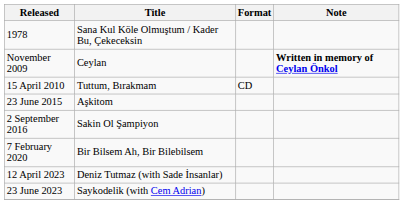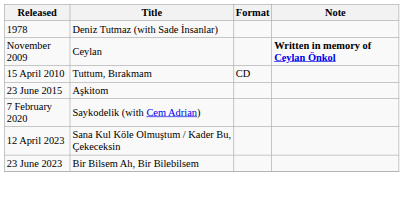 <table class="wikitable">
 <tr>
 <th>Released</th>
 <th>Title</th>
 <th>Format</th>
 <th>Note</th>
 </tr>
 <tr>
 <td>1978</td>
-<td>Sana Kul Köle Olmuştum / Kader Bu, Çekeceksin</td>
+<td>Deniz Tutmaz (with Sade İnsanlar)</td>
 <td></td>
 <td></td>
 </tr>
 <tr>
 <td>November 2009</td>
 <td>Ceylan</td>
 <td></td>
 <td><strong>Written in memory of <a href='#'>Ceylan Önkol</a></strong></td>
 </tr>
 <tr>
 <td>15 April 2010</td>
 <td>Tuttum, Bırakmam</td>
 <td>CD</td>
 <td></td>
 </tr>
 <tr>
 <td>23 June 2015</td>
 <td>Aşkitom</td>
 <td></td>
 <td></td>
 </tr>
 <tr>
-<td>2 September 2016</td>
-<td>Sakin Ol Şampiyon</td>
-<td></td>
-<td></td>
-</tr>
-<tr>
 <td>7 February 2020</td>
-<td>Bir Bilsem Ah, Bir Bilebilsem</td>
+<td>Saykodelik (with <a href='#'>Cem Adrian</a>)</td>
 <td></td>
 <td></td>
 </tr>
 <tr>
 <td>12 April 2023</td>
-<td>Deniz Tutmaz (with Sade İnsanlar)</td>
+<td>Sana Kul Köle Olmuştum / Kader Bu, Çekeceksin</td>
 <td></td>
 <td></td>
 </tr>
 <tr>
 <td>23 June 2023</td>
-<td>Saykodelik (with <a href='#'>Cem Adrian</a>)</td>
+<td>Bir Bilsem Ah, Bir Bilebilsem</td>
 <td></td>
 <td></td>
 </tr>
 <tr 27 Haziran 2024 Seviyore Mi>
 </tr>
 </table>
